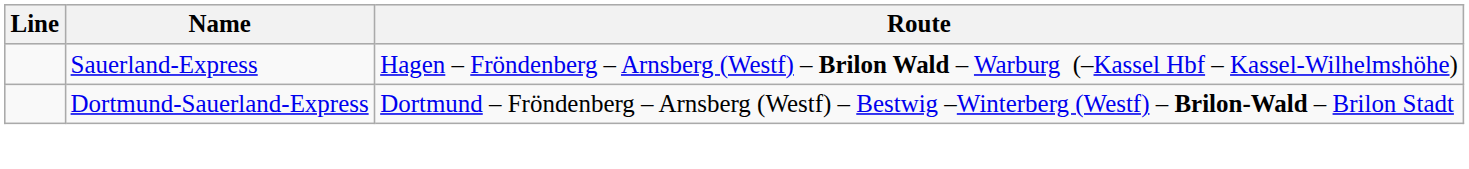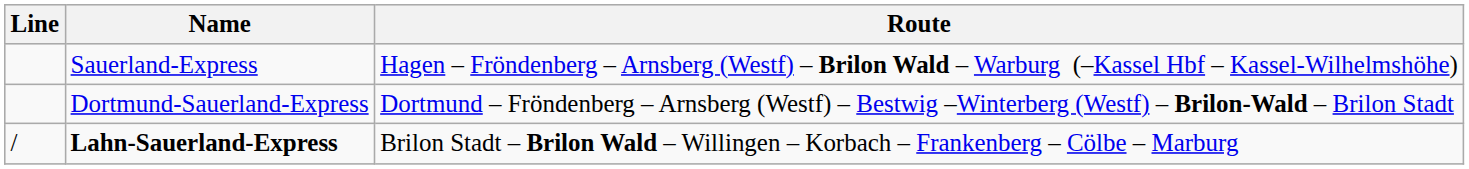 <table class="wikitable">
 <tr>
 <th>Line</th>
 <th>Name</th>
 <th>Route</th>
 </tr>
 <tr>
 <td></td>
 <td><a href='#'>Sauerland-Express</a></td>
 <td><a href='#'>Hagen</a> – <a href='#'>Fröndenberg</a> – <a href='#'>Arnsberg (Westf)</a> – <strong>Brilon Wald</strong> – <a href='#'>Warburg</a>  (–<a href='#'>Kassel Hbf</a> – <a href='#'>Kassel-Wilhelmshöhe</a>)</td>
 </tr>
 <tr>
 <td></td>
 <td><a href='#'>Dortmund-Sauerland-Express</a></td>
 <td><a href='#'>Dortmund</a> – Fröndenberg – Arnsberg (Westf) – <a href='#'>Bestwig</a> –<a href='#'>Winterberg (Westf)</a> – <strong>Brilon-Wald</strong> – <a href='#'>Brilon Stadt</a></td>
 </tr>
+<tr>
+<td>/</td>
+<td><strong>Lahn-Sauerland-Express</strong></td>
+<td>Brilon Stadt – <strong>Brilon Wald</strong> – Willingen – Korbach – <a href='#'>Frankenberg</a> – <a href='#'>Cölbe</a> – <a href='#'>Marburg</a></td>
+</tr>
 </table>
